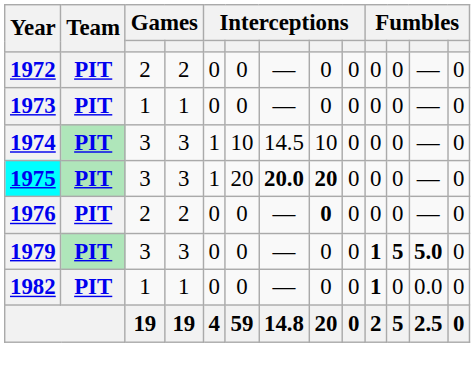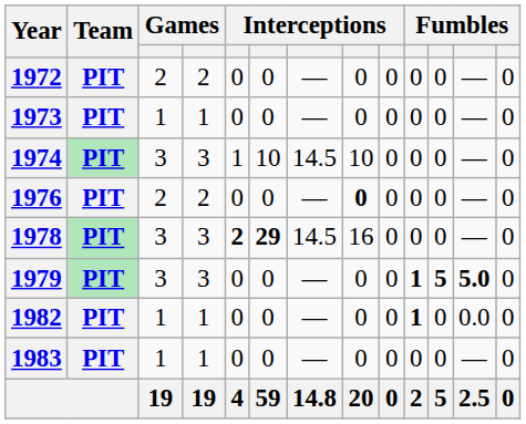 <table class="wikitable" style="text-align:center;">
 <tr>
 <th rowspan="2">Year</th>
 <th rowspan="2">Team</th>
 <th colspan="2">Games</th>
 <th colspan="5">Interceptions</th>
 <th colspan="4">Fumbles</th>
 </tr>
 <tr>
 <th></th>
 <th></th>
 <th></th>
 <th></th>
 <th></th>
 <th></th>
 <th></th>
 <th></th>
 <th></th>
 <th></th>
 <th></th>
 </tr>
 <tr>
 <th><a href='#'>1972</a></th>
 <th><a href='#'>PIT</a></th>
 <td>2</td>
 <td>2</td>
 <td>0</td>
 <td>0</td>
 <td>—</td>
 <td>0</td>
 <td>0</td>
 <td>0</td>
 <td>0</td>
 <td>—</td>
 <td>0</td>
 </tr>
 <tr>
 <th><a href='#'>1973</a></th>
 <th><a href='#'>PIT</a></th>
 <td>1</td>
 <td>1</td>
 <td>0</td>
 <td>0</td>
 <td>—</td>
 <td>0</td>
 <td>0</td>
 <td>0</td>
 <td>0</td>
 <td>—</td>
 <td>0</td>
 </tr>
 <tr>
 <th><a href='#'>1974</a></th>
 <th style="background:#afe6ba;"><a href='#'>PIT</a></th>
 <td>3</td>
 <td>3</td>
 <td>1</td>
 <td>10</td>
 <td>14.5</td>
 <td>10</td>
 <td>0</td>
 <td>0</td>
 <td>0</td>
 <td>—</td>
 <td>0</td>
 </tr>
 <tr>
-<th style="background:#00ffff;"><a href='#'>1975</a></th>
-<th style="background:#afe6ba;"><a href='#'>PIT</a></th>
-<td>3</td>
-<td>3</td>
-<td>1</td>
-<td>20</td>
-<td><strong>20.0</strong></td>
-<td><strong>20</strong></td>
-<td>0</td>
-<td>0</td>
-<td>0</td>
-<td>—</td>
-<td>0</td>
-</tr>
-<tr>
 <th><a href='#'>1976</a></th>
 <th><a href='#'>PIT</a></th>
 <td>2</td>
 <td>2</td>
 <td>0</td>
 <td>0</td>
 <td>—</td>
 <td><strong>0</strong></td>
+<td>0</td>
+<td>0</td>
+<td>0</td>
+<td>—</td>
+<td>0</td>
+</tr>
+<tr>
+<th><a href='#'>1978</a></th>
+<th style="background:#afe6ba;"><a href='#'>PIT</a></th>
+<td>3</td>
+<td>3</td>
+<td><strong>2</strong></td>
+<td><strong>29</strong></td>
+<td>14.5</td>
+<td>16</td>
 <td>0</td>
 <td>0</td>
 <td>0</td>
 <td>—</td>
 <td>0</td>
 </tr>
 <tr>
 <th><a href='#'>1979</a></th>
 <th style="background:#afe6ba;"><a href='#'>PIT</a></th>
 <td>3</td>
 <td>3</td>
 <td>0</td>
 <td>0</td>
 <td>—</td>
 <td>0</td>
 <td>0</td>
 <td><strong>1</strong></td>
 <td><strong>5</strong></td>
 <td><strong>5.0</strong></td>
 <td>0</td>
 </tr>
 <tr>
 <th><a href='#'>1982</a></th>
 <th><a href='#'>PIT</a></th>
 <td>1</td>
 <td>1</td>
 <td>0</td>
 <td>0</td>
 <td>—</td>
 <td>0</td>
 <td>0</td>
 <td><strong>1</strong></td>
 <td>0</td>
 <td>0.0</td>
 <td>0</td>
 </tr>
 <tr>
+<th><a href='#'>1983</a></th>
+<th><a href='#'>PIT</a></th>
+<td>1</td>
+<td>1</td>
+<td>0</td>
+<td>0</td>
+<td>—</td>
+<td>0</td>
+<td>0</td>
+<td>0</td>
+<td>0</td>
+<td>—</td>
+<td>0</td>
+</tr>
+<tr>
 <th colspan="2"></th>
 <th>19</th>
 <th>19</th>
 <th>4</th>
 <th>59</th>
 <th>14.8</th>
 <th>20</th>
 <th>0</th>
 <th>2</th>
 <th>5</th>
 <th>2.5</th>
 <th>0</th>
 </tr>
 </table>
